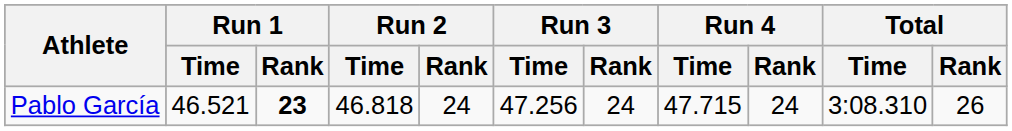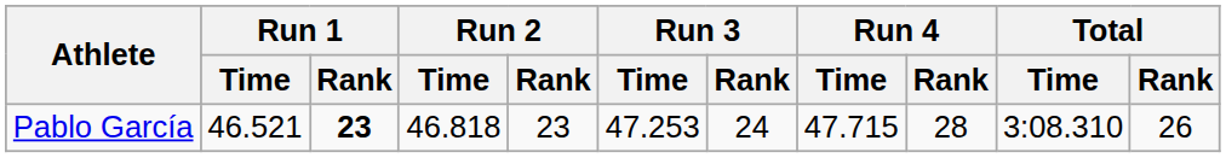 <table class="wikitable" border="1" style="font-size:90%">
 <tr>
 <th rowspan="2">Athlete</th>
 <th colspan="2">Run 1</th>
 <th colspan="2">Run 2</th>
 <th colspan="2">Run 3</th>
 <th colspan="2">Run 4</th>
 <th colspan="2">Total</th>
 </tr>
 <tr>
 <th>Time</th>
 <th>Rank</th>
 <th>Time</th>
 <th>Rank</th>
 <th>Time</th>
 <th>Rank</th>
 <th>Time</th>
 <th>Rank</th>
 <th>Time</th>
 <th>Rank</th>
 </tr>
 <tr>
 <td><a href='#'>Pablo García</a></td>
 <td align="center">46.521</td>
 <td align="center"><strong>23</strong></td>
 <td align="center">46.818</td>
-<td align="center">24</td>
-<td align="center">47.256</td>
+<td align="center">23</td>
+<td align="center">47.253</td>
 <td align="center">24</td>
 <td align="center">47.715</td>
-<td align="center">24</td>
+<td align="center">28</td>
 <td align="center">3:08.310</td>
 <td align="center">26</td>
 </tr>
 </table>
